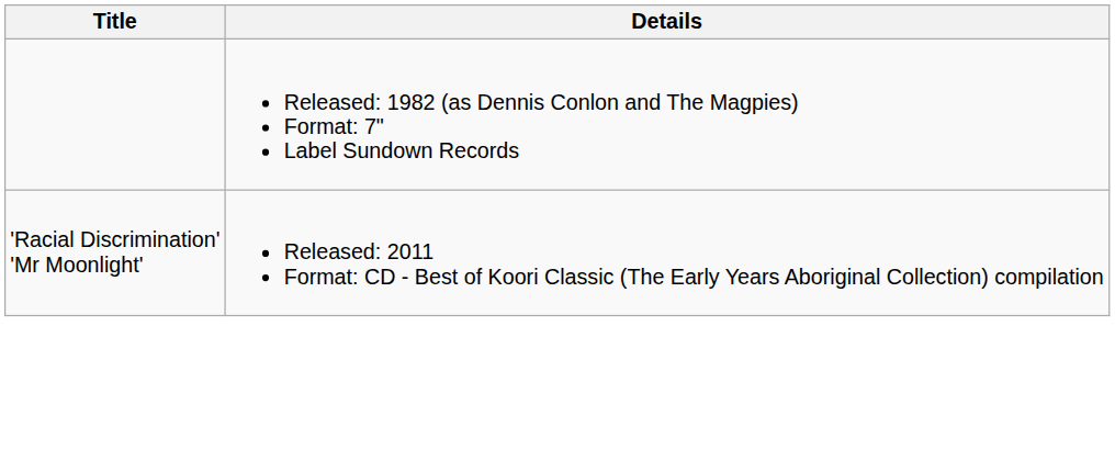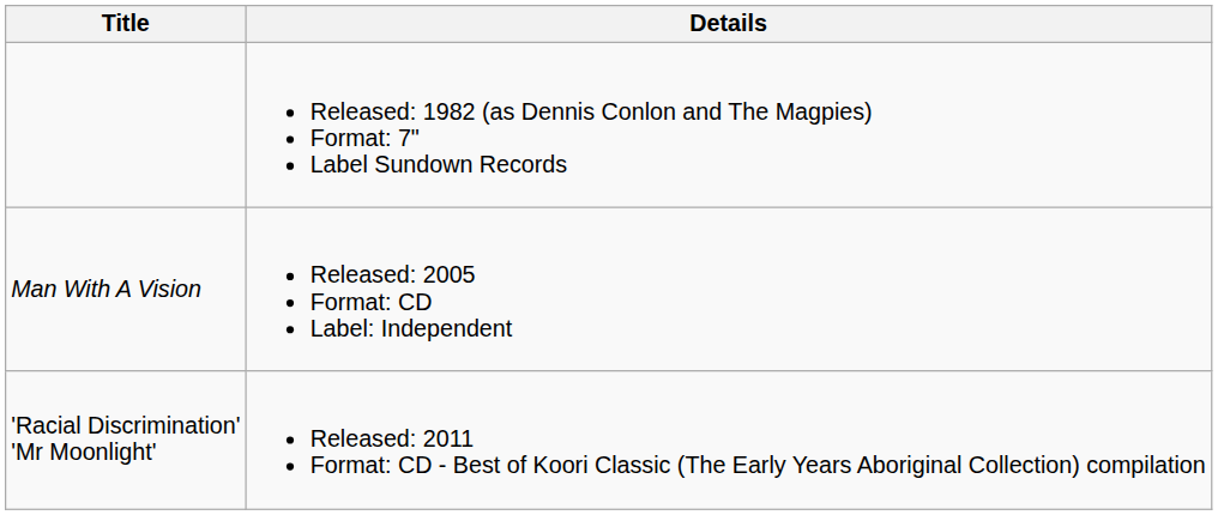 <table class="wikitable">
 <tr>
 <th>Title</th>
 <th>Details</th>
 </tr>
 <tr>
 <td></td>
 <td><br><ul><li>Released: 1982 (as Dennis Conlon and The Magpies)</li><li>Format: 7"</li><li>Label Sundown Records</li></ul></td>
 </tr>
 <tr>
+<td><em>Man With A Vision</em></td>
+<td><br><ul><li>Released: 2005</li><li>Format: CD</li><li>Label: Independent</li></ul></td>
+</tr>
+<tr>
 <td>'Racial Discrimination'<br>'Mr Moonlight'</td>
 <td><br><ul><li>Released: 2011</li><li>Format: CD - Best of Koori Classic (The Early Years Aboriginal Collection) compilation</li></ul></td>
 </tr>
 </table>
